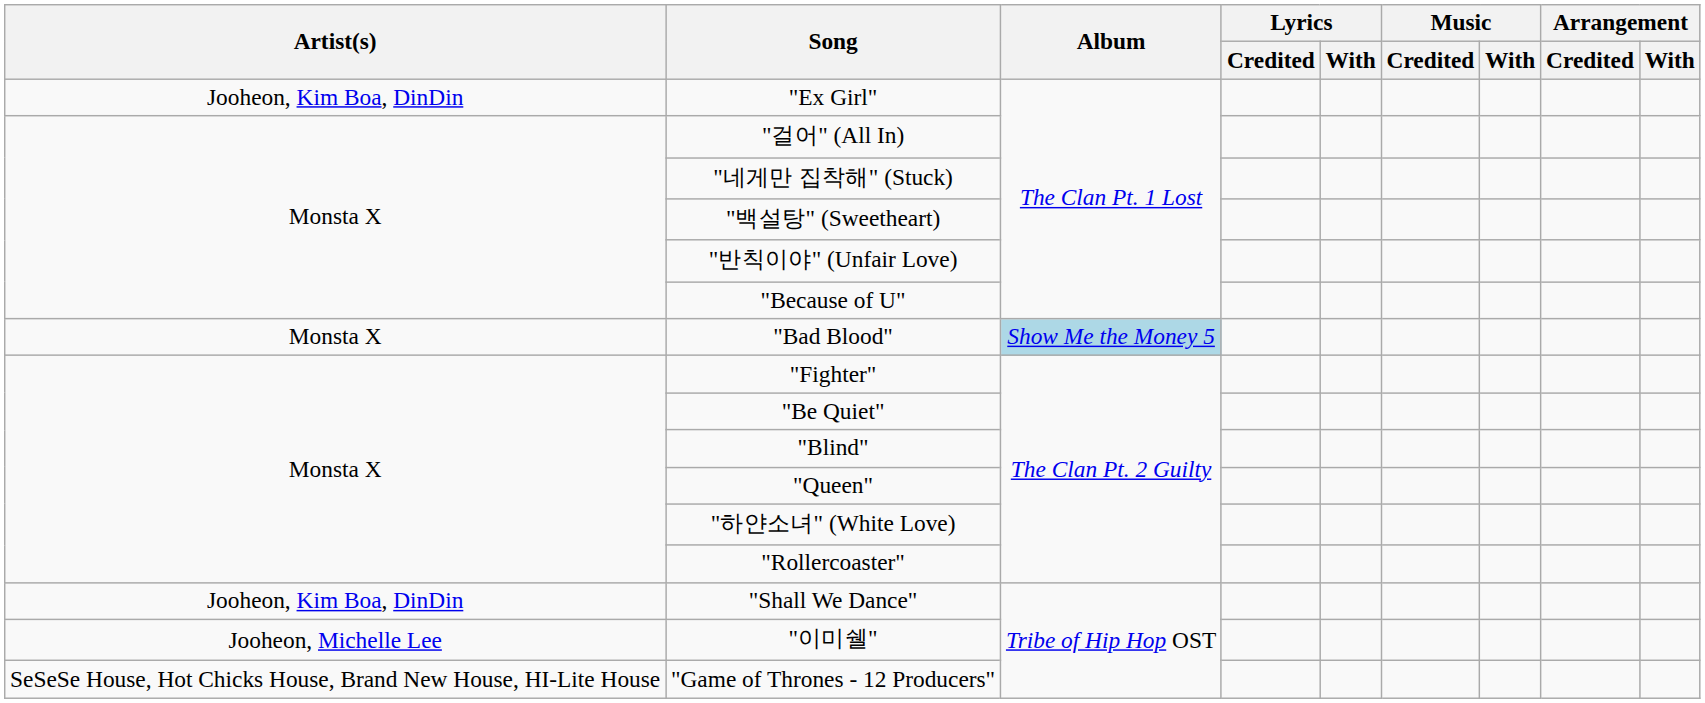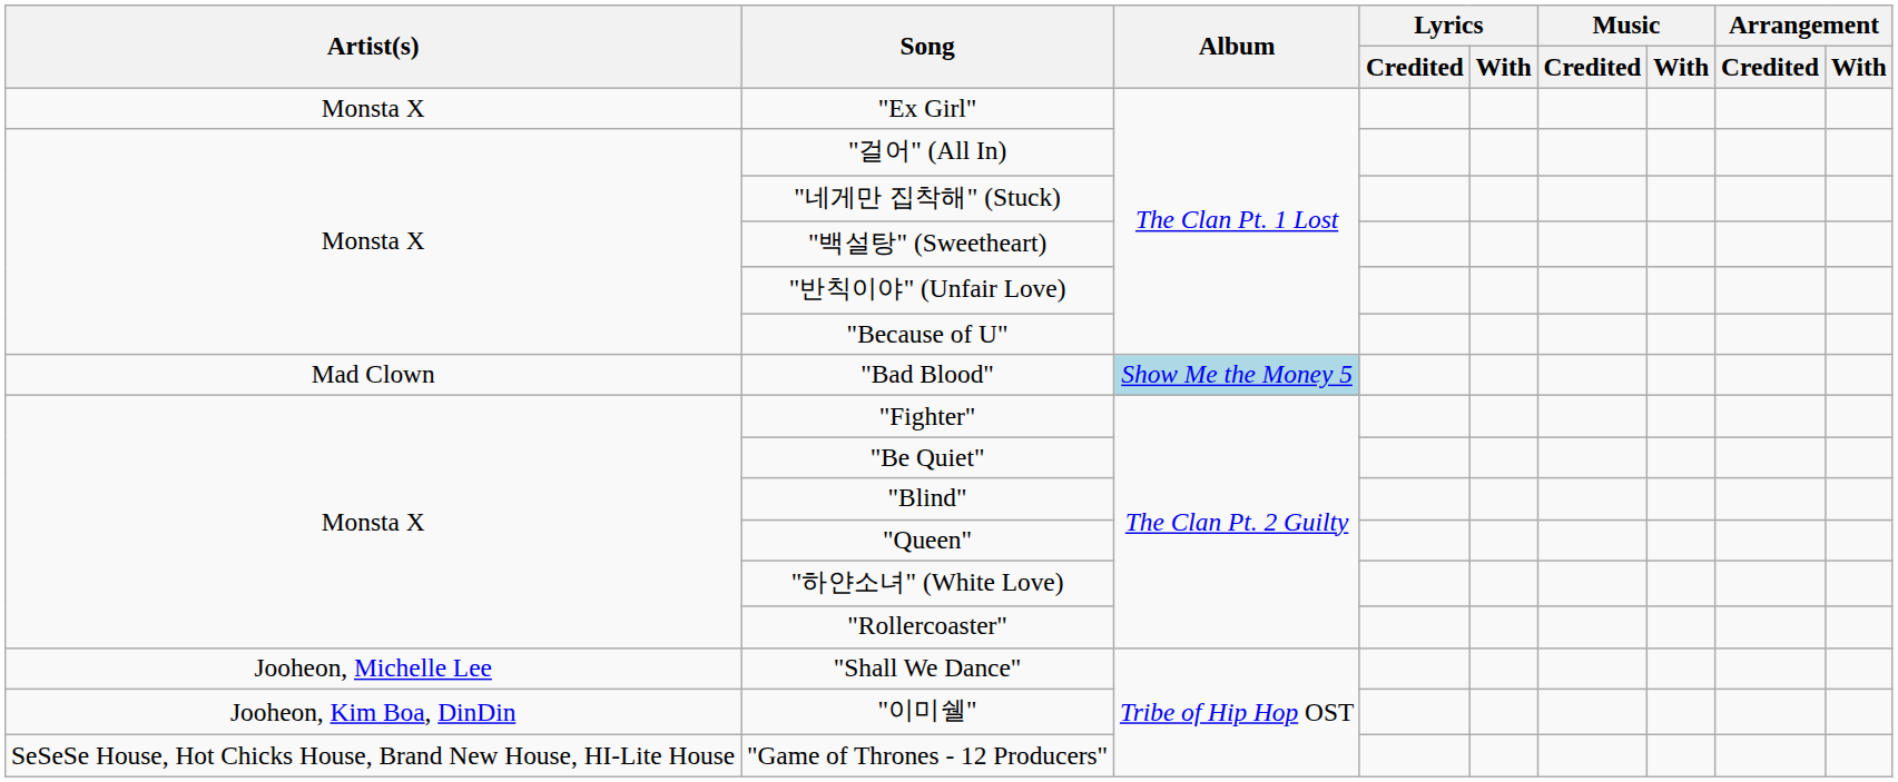 <table class="wikitable" style="text-align: center;">
 <tr>
 <th rowspan="2">Artist(s)</th>
 <th rowspan="2">Song</th>
 <th rowspan="2">Album</th>
 <th colspan="2">Lyrics</th>
 <th colspan="2">Music</th>
 <th colspan="2">Arrangement</th>
 </tr>
 <tr>
 <th>Credited</th>
 <th>With</th>
 <th>Credited</th>
 <th>With</th>
 <th>Credited</th>
 <th>With</th>
 </tr>
 <tr>
-<td>Jooheon, <a href='#'>Kim Boa</a>, <a href='#'>DinDin</a></td>
+<td>Monsta X </td>
 <td>"Ex Girl"</td>
 <td rowspan="6"><em><a href='#'>The Clan Pt. 1 Lost</a></em></td>
 <td></td>
 <td></td>
 <td></td>
 <td></td>
 <td></td>
 <td></td>
 </tr>
 <tr>
 <td rowspan="5">Monsta X</td>
 <td>"걸어" (All In)</td>
 <td></td>
 <td></td>
 <td></td>
 <td></td>
 <td></td>
 <td></td>
 </tr>
 <tr>
 <td>"네게만 집착해" (Stuck)</td>
 <td></td>
 <td></td>
 <td></td>
 <td></td>
 <td></td>
 <td></td>
 </tr>
 <tr>
 <td>"백설탕" (Sweetheart)</td>
 <td></td>
 <td></td>
 <td></td>
 <td></td>
 <td></td>
 <td></td>
 </tr>
 <tr>
 <td>"반칙이야" (Unfair Love)</td>
 <td></td>
 <td></td>
 <td></td>
 <td></td>
 <td></td>
 <td></td>
 </tr>
 <tr>
 <td>"Because of U"</td>
 <td></td>
 <td></td>
 <td></td>
 <td></td>
 <td></td>
 <td></td>
 </tr>
 <tr>
-<td>Monsta X </td>
+<td>Mad Clown</td>
 <td>"Bad Blood"</td>
 <td style="background: lightblue;"><em><a href='#'>Show Me the Money 5</a></em></td>
 <td></td>
 <td></td>
 <td></td>
 <td></td>
 <td></td>
 <td></td>
 </tr>
 <tr>
 <td rowspan="6">Monsta X</td>
 <td>"Fighter"</td>
 <td rowspan="6"><em><a href='#'>The Clan Pt. 2 Guilty</a></em></td>
 <td></td>
 <td></td>
 <td></td>
 <td></td>
 <td></td>
 <td></td>
 </tr>
 <tr>
 <td>"Be Quiet"</td>
 <td></td>
 <td></td>
 <td></td>
 <td></td>
 <td></td>
 <td></td>
 </tr>
 <tr>
 <td>"Blind"</td>
 <td></td>
 <td></td>
 <td></td>
 <td></td>
 <td></td>
 <td></td>
 </tr>
 <tr>
 <td>"Queen"</td>
 <td></td>
 <td></td>
 <td></td>
 <td></td>
 <td></td>
 <td></td>
 </tr>
 <tr>
 <td>"하얀소녀" (White Love)</td>
 <td></td>
 <td></td>
 <td></td>
 <td></td>
 <td></td>
 <td></td>
 </tr>
 <tr>
 <td>"Rollercoaster"</td>
 <td></td>
 <td></td>
 <td></td>
 <td></td>
 <td></td>
 <td></td>
 </tr>
 <tr>
-<td>Jooheon, <a href='#'>Kim Boa</a>, <a href='#'>DinDin</a></td>
+<td>Jooheon, <a href='#'>Michelle Lee</a></td>
 <td>"Shall We Dance"</td>
 <td rowspan="3"><em><a href='#'>Tribe of Hip Hop</a></em> OST</td>
 <td></td>
 <td></td>
 <td></td>
 <td></td>
 <td></td>
 <td></td>
 </tr>
 <tr>
-<td>Jooheon, <a href='#'>Michelle Lee</a></td>
+<td>Jooheon, <a href='#'>Kim Boa</a>, <a href='#'>DinDin</a></td>
 <td>"이미쉘"</td>
 <td></td>
 <td></td>
 <td></td>
 <td></td>
 <td></td>
 <td></td>
 </tr>
 <tr>
 <td>SeSeSe House, Hot Chicks House, Brand New House, HI-Lite House</td>
 <td>"Game of Thrones - 12 Producers"</td>
 <td></td>
 <td></td>
 <td></td>
 <td></td>
 <td></td>
 <td></td>
 </tr>
 </table>
